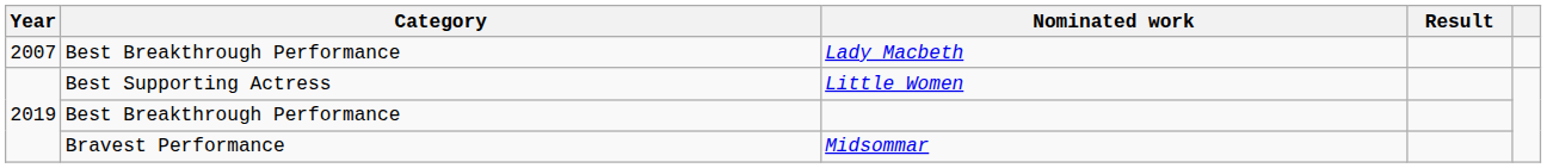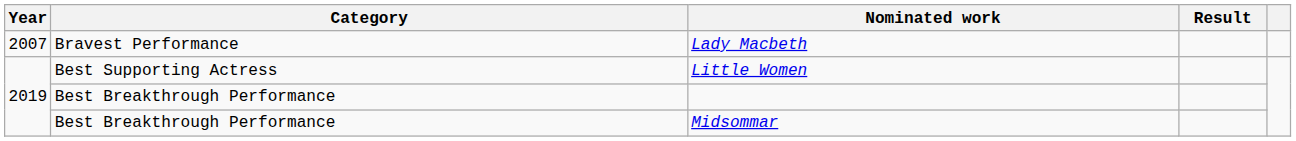 <table class="wikitable sortable">
 <tr>
 <th scope="col" style="width:1em;">Year</th>
 <th scope="col" style="width:39em;">Category</th>
 <th scope="col" style="width:30em;">Nominated work</th>
 <th scope="col" style="width:5em;">Result</th>
 <th scope="col" style="width:1em;"class="unsortable"></th>
 </tr>
 <tr>
 <td>2007</td>
-<td>Best Breakthrough Performance</td>
+<td>Bravest Performance</td>
 <td><em><a href='#'>Lady Macbeth</a></em></td>
 <td></td>
 <td align="center"></td>
 </tr>
 <tr>
 <td rowspan="3">2019</td>
 <td>Best Supporting Actress</td>
 <td><em><a href='#'>Little Women</a></em></td>
 <td></td>
 <td align="center" rowspan="3"></td>
 </tr>
 <tr>
 <td>Best Breakthrough Performance</td>
 <td></td>
 <td></td>
 </tr>
 <tr>
-<td>Bravest Performance</td>
+<td>Best Breakthrough Performance</td>
 <td><em><a href='#'>Midsommar</a></em></td>
 <td></td>
 </tr>
 </table>
